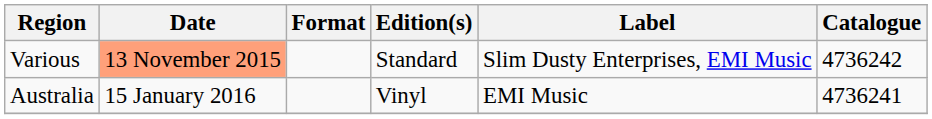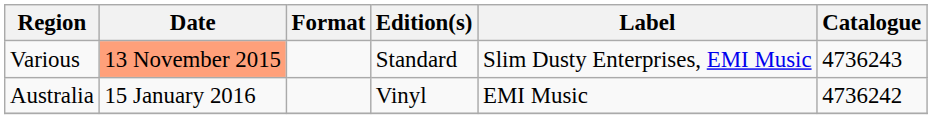 <table class="wikitable plainrowheaders">
 <tr>
 <th scope="col">Region</th>
 <th scope="col">Date</th>
 <th scope="col">Format</th>
 <th scope="col">Edition(s)</th>
 <th scope="col">Label</th>
 <th scope="col">Catalogue</th>
 </tr>
 <tr>
 <td>Various</td>
 <td style="background: lightsalmon;">13 November 2015 </td>
 <td></td>
 <td>Standard</td>
 <td>Slim Dusty Enterprises, <a href='#'>EMI Music</a></td>
-<td>4736242</td>
+<td>4736243</td>
 </tr>
 <tr>
 <td>Australia</td>
 <td>15 January 2016</td>
 <td></td>
 <td>Vinyl</td>
 <td>EMI Music</td>
-<td>4736241</td>
+<td>4736242</td>
 </tr>
 <tr>
 </tr>
 </table>
